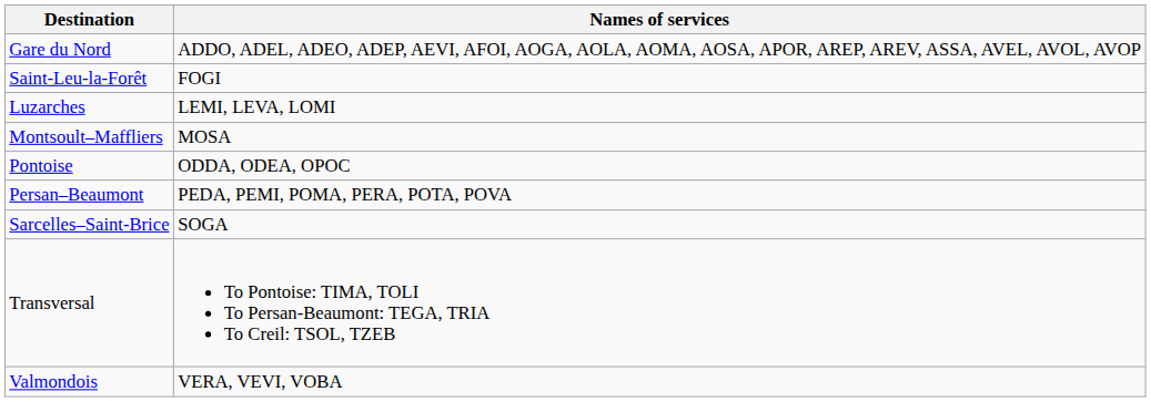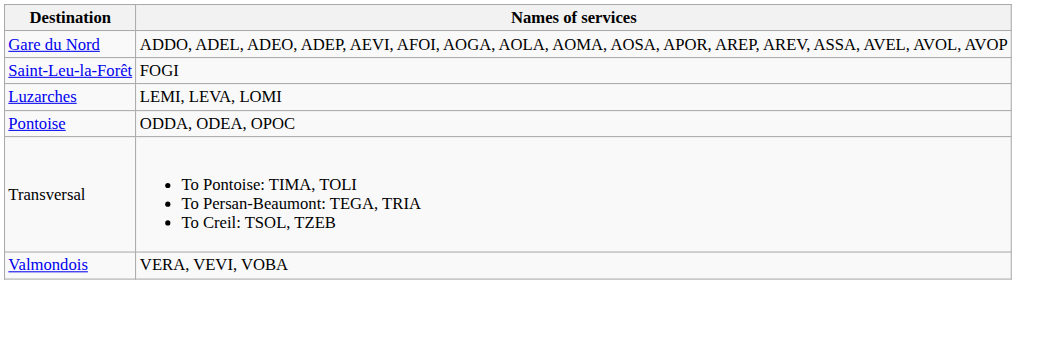 <table class="wikitable">
 <tr>
 <th>Destination</th>
 <th>Names of services</th>
 </tr>
 <tr>
 <td><a href='#'>Gare du Nord</a></td>
 <td>ADDO, ADEL, ADEO, ADEP, AEVI, AFOI, AOGA, AOLA, AOMA, AOSA, APOR, AREP, AREV, ASSA, AVEL, AVOL, AVOP</td>
 </tr>
 <tr>
 <td><a href='#'>Saint-Leu-la-Forêt</a></td>
 <td>FOGI</td>
 </tr>
 <tr>
 <td><a href='#'>Luzarches</a></td>
 <td>LEMI, LEVA, LOMI</td>
 </tr>
 <tr>
-<td><a href='#'>Montsoult–Maffliers</a></td>
-<td>MOSA</td>
-</tr>
-<tr>
 <td><a href='#'>Pontoise</a></td>
 <td>ODDA, ODEA, OPOC</td>
-</tr>
-<tr>
-<td><a href='#'>Persan–Beaumont</a></td>
-<td>PEDA, PEMI, POMA, PERA, POTA, POVA</td>
-</tr>
-<tr>
-<td><a href='#'>Sarcelles–Saint-Brice</a></td>
-<td>SOGA</td>
 </tr>
 <tr>
 <td>Transversal</td>
 <td><br><ul><li>To Pontoise: TIMA, TOLI</li><li>To Persan-Beaumont: TEGA, TRIA</li><li>To Creil: TSOL, TZEB</li></ul></td>
 </tr>
 <tr>
 <td><a href='#'>Valmondois</a></td>
 <td>VERA, VEVI, VOBA</td>
 </tr>
 </table>
